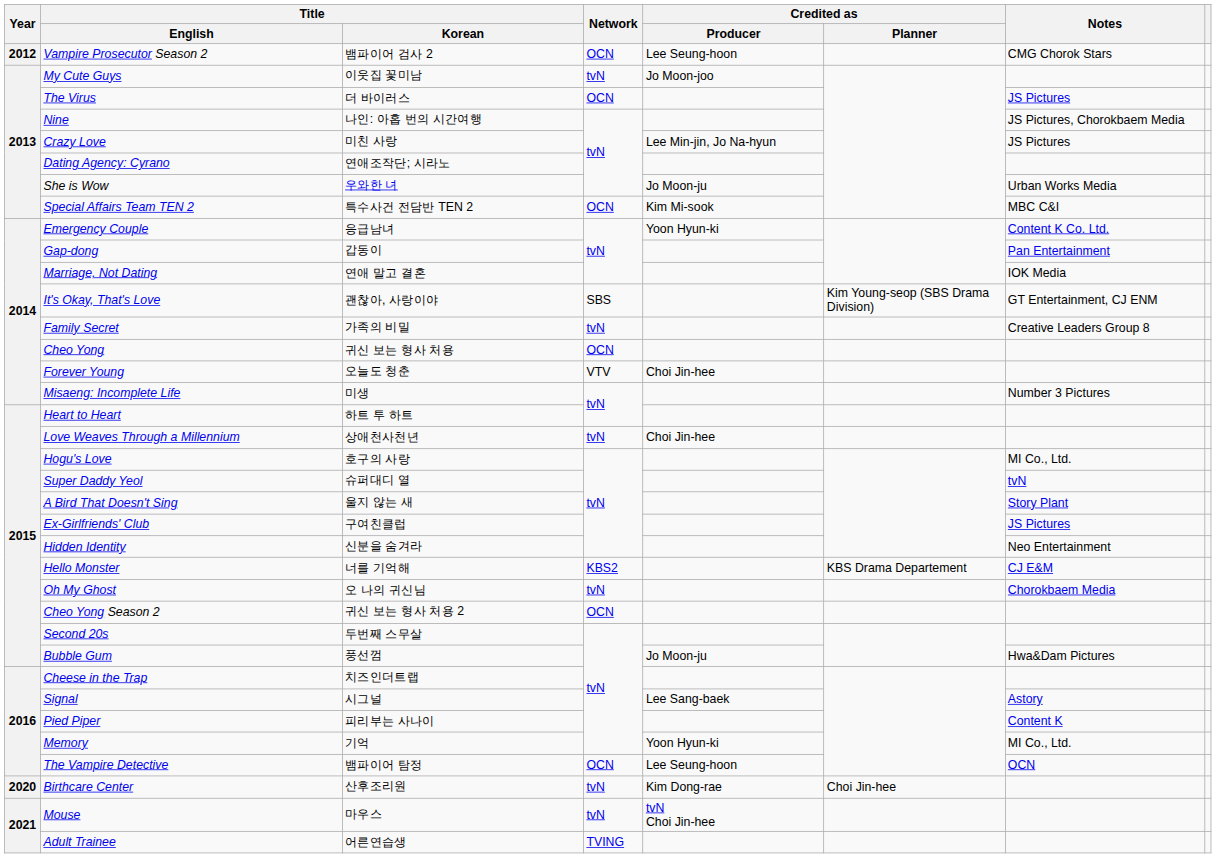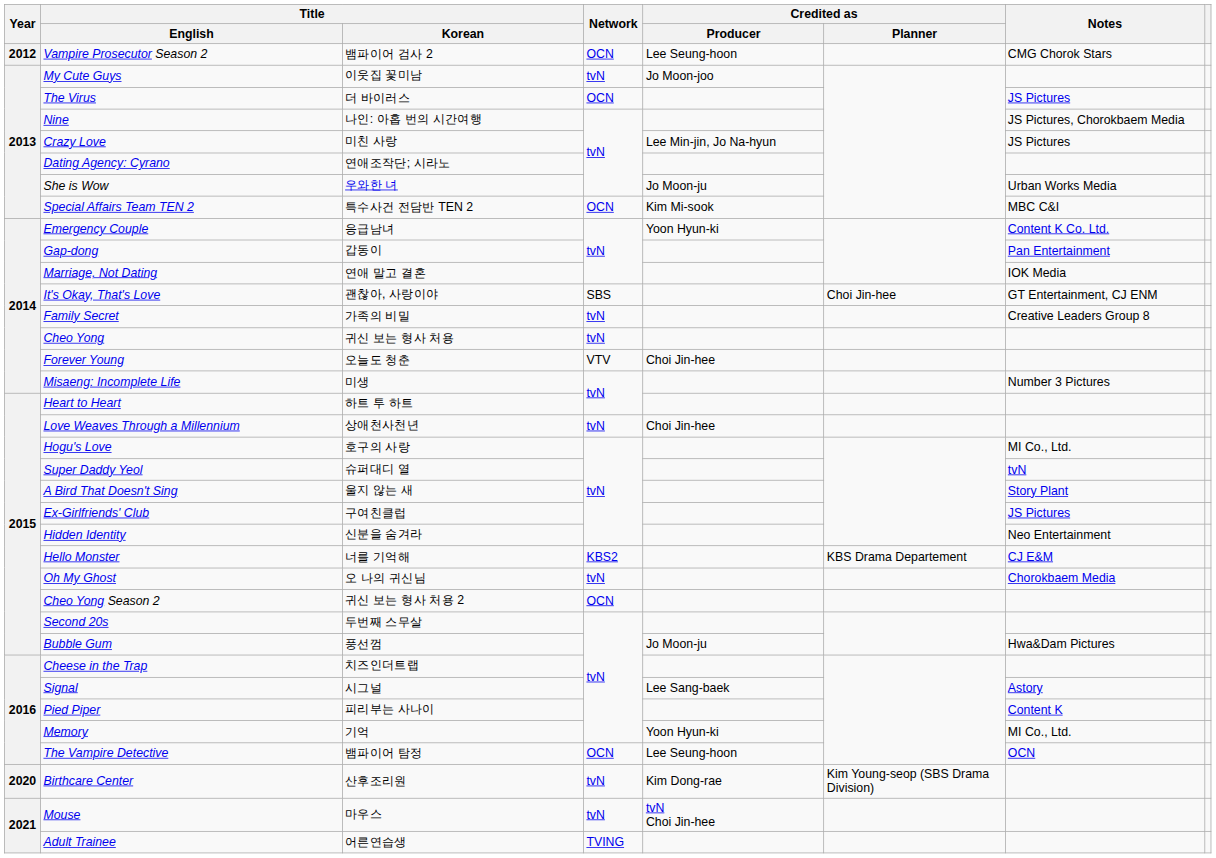 <table class="wikitable sortable plainrowheaders">
 <tr>
 <th rowspan="2">Year</th>
 <th colspan="2">Title</th>
 <th rowspan="2">Network</th>
 <th colspan="2">Credited as</th>
 <th rowspan="2">Notes</th>
 <th rowspan="2" class="unsortable"></th>
 </tr>
 <tr>
 <th width="25%">English</th>
 <th width="20%">Korean</th>
 <th width="15%">Producer</th>
 <th width="15%">Planner</th>
 </tr>
 <tr>
 <th scope="row">2012</th>
 <td><em><a href='#'>Vampire Prosecutor</a> Season 2</em></td>
 <td>뱀파이어 검사 2</td>
 <td><a href='#'>OCN</a></td>
 <td>Lee Seung-hoon</td>
 <td></td>
 <td>CMG Chorok Stars</td>
 <td></td>
 </tr>
 <tr>
 <th rowspan="7" scope="row">2013</th>
 <td><em><a href='#'>My Cute Guys</a></em></td>
 <td>이웃집 꽃미남</td>
 <td><a href='#'>tvN</a></td>
 <td>Jo Moon-joo</td>
 <td rowspan="7"></td>
 <td></td>
 <td></td>
 </tr>
 <tr>
 <td><em><a href='#'>The Virus</a></em></td>
 <td>더 바이러스</td>
 <td><a href='#'>OCN</a></td>
 <td></td>
 <td><a href='#'>JS Pictures</a></td>
 <td></td>
 </tr>
 <tr>
 <td><em><a href='#'>Nine</a></em></td>
 <td>나인: 아홉 번의 시간여행</td>
 <td rowspan="4"><a href='#'>tvN</a></td>
 <td></td>
 <td>JS Pictures, Chorokbaem Media</td>
 <td></td>
 </tr>
 <tr>
 <td><em><a href='#'>Crazy Love</a></em></td>
 <td>미친 사랑</td>
 <td>Lee Min-jin, Jo Na-hyun</td>
 <td>JS Pictures</td>
 <td></td>
 </tr>
 <tr>
 <td><em><a href='#'>Dating Agency: Cyrano</a></em></td>
 <td>연애조작단; 시라노</td>
 <td></td>
 <td></td>
 <td></td>
 </tr>
 <tr>
 <td><em>She is Wow</em></td>
 <td><a href='#'>우와한 녀</a></td>
 <td>Jo Moon-ju</td>
 <td>Urban Works Media</td>
 <td></td>
 </tr>
 <tr>
 <td><em><a href='#'>Special Affairs Team TEN 2</a></em></td>
 <td>특수사건 전담반 TEN 2</td>
 <td><a href='#'>OCN</a></td>
 <td>Kim Mi-sook</td>
 <td>MBC C&I</td>
 <td></td>
 </tr>
 <tr>
 <th rowspan="8" scope="row">2014</th>
 <td><em><a href='#'>Emergency Couple</a></em></td>
 <td>응급남녀</td>
 <td rowspan="3"><a href='#'>tvN</a></td>
 <td>Yoon Hyun-ki</td>
 <td rowspan="3"></td>
 <td><a href='#'>Content K Co. Ltd.</a></td>
 <td></td>
 </tr>
 <tr>
 <td><em><a href='#'>Gap-dong</a></em></td>
 <td>갑동이</td>
 <td></td>
 <td><a href='#'>Pan Entertainment</a></td>
 <td></td>
 </tr>
 <tr>
 <td><em><a href='#'>Marriage, Not Dating</a></em></td>
 <td>연애 말고 결혼</td>
 <td></td>
 <td>IOK Media</td>
 <td></td>
 </tr>
 <tr>
 <td><em><a href='#'>It's Okay, That's Love</a></em></td>
 <td>괜찮아, 사랑이야</td>
 <td>SBS</td>
 <td></td>
-<td>Kim Young-seop (SBS Drama Division)</td>
+<td>Choi Jin-hee<br></td>
 <td>GT Entertainment, CJ ENM</td>
 <td></td>
 </tr>
 <tr>
 <td><a href='#'><em>Family Secret</em></a></td>
 <td>가족의 비밀</td>
 <td><a href='#'>tvN</a></td>
 <td></td>
 <td></td>
 <td>Creative Leaders Group 8</td>
 <td></td>
 </tr>
 <tr>
 <td><em><a href='#'>Cheo Yong</a></em></td>
 <td>귀신 보는 형사 처용</td>
-<td><a href='#'>OCN</a></td>
+<td><a href='#'>tvN</a></td>
 <td></td>
 <td></td>
 <td></td>
 <td></td>
 </tr>
 <tr>
 <td><a href='#'><em>Forever Young</em></a></td>
 <td>오늘도 청춘</td>
 <td>VTV</td>
 <td>Choi Jin-hee</td>
 <td></td>
 <td></td>
 <td></td>
 </tr>
 <tr>
 <td><em><a href='#'>Misaeng: Incomplete Life</a></em></td>
 <td>미생</td>
 <td rowspan="2"><a href='#'>tvN</a></td>
 <td></td>
 <td></td>
 <td>Number 3 Pictures</td>
 <td></td>
 </tr>
 <tr>
 <th rowspan="12" scope="row">2015</th>
 <td><a href='#'><em>Heart to Heart</em></a></td>
 <td>하트 투 하트</td>
 <td></td>
 <td></td>
 <td></td>
 <td></td>
 </tr>
 <tr>
 <td><em><a href='#'>Love Weaves Through a Millennium</a></em></td>
 <td>상애천사천년</td>
 <td><a href='#'>tvN</a></td>
 <td>Choi Jin-hee</td>
 <td></td>
 <td></td>
 <td></td>
 </tr>
 <tr>
 <td><em><a href='#'>Hogu's Love</a></em></td>
 <td>호구의 사랑</td>
 <td rowspan="5"><a href='#'>tvN</a></td>
 <td></td>
 <td rowspan="5"></td>
 <td>MI Co., Ltd.</td>
 <td></td>
 </tr>
 <tr>
 <td><em><a href='#'>Super Daddy Yeol</a></em></td>
 <td>슈퍼대디 열</td>
 <td></td>
 <td><a href='#'>tvN</a></td>
 <td></td>
 </tr>
 <tr>
 <td><em><a href='#'>A Bird That Doesn't Sing</a></em></td>
 <td>울지 않는 새</td>
 <td></td>
 <td><a href='#'>Story Plant</a></td>
 <td></td>
 </tr>
 <tr>
 <td><em><a href='#'>Ex-Girlfriends' Club</a></em></td>
 <td>구여친클럽</td>
 <td></td>
 <td><a href='#'>JS Pictures</a></td>
 <td></td>
 </tr>
 <tr>
 <td><em><a href='#'>Hidden Identity</a></em></td>
 <td>신분을 숨겨라</td>
 <td></td>
 <td>Neo Entertainment</td>
 <td></td>
 </tr>
 <tr>
 <td><em><a href='#'>Hello Monster</a></em></td>
 <td>너를 기억해</td>
 <td><a href='#'>KBS2</a></td>
 <td></td>
 <td>KBS Drama Departement</td>
 <td><a href='#'>CJ E&M</a></td>
 <td></td>
 </tr>
 <tr>
 <td><a href='#'><em>Oh My Ghost</em></a></td>
 <td>오 나의 귀신님</td>
 <td><a href='#'>tvN</a></td>
 <td></td>
 <td></td>
 <td><a href='#'>Chorokbaem Media</a></td>
 <td></td>
 </tr>
 <tr>
 <td><em><a href='#'>Cheo Yong</a> Season 2</em></td>
 <td>귀신 보는 형사 처용 2</td>
 <td><a href='#'>OCN</a></td>
 <td></td>
 <td></td>
 <td></td>
 <td></td>
 </tr>
 <tr>
 <td><em><a href='#'>Second 20s</a></em></td>
 <td>두번째 스무살</td>
 <td rowspan="6"><a href='#'>tvN</a></td>
 <td></td>
 <td rowspan="2"></td>
 <td></td>
 <td></td>
 </tr>
 <tr>
 <td><em><a href='#'>Bubble Gum</a></em></td>
 <td>풍선껌</td>
 <td>Jo Moon-ju</td>
 <td>Hwa&Dam Pictures</td>
 <td></td>
 </tr>
 <tr>
 <th rowspan="5" scope="row">2016</th>
 <td><em><a href='#'>Cheese in the Trap</a></em></td>
 <td>치즈인더트랩</td>
 <td></td>
 <td rowspan="5"></td>
 <td></td>
 <td></td>
 </tr>
 <tr>
 <td><em><a href='#'>Signal</a></em></td>
 <td>시그널</td>
 <td>Lee Sang-baek</td>
 <td><a href='#'>Astory</a></td>
 <td></td>
 </tr>
 <tr>
 <td><em><a href='#'>Pied Piper</a></em></td>
 <td>피리부는 사나이</td>
 <td></td>
 <td><a href='#'>Content K</a></td>
 <td></td>
 </tr>
 <tr>
 <td><em><a href='#'>Memory</a></em></td>
 <td>기억</td>
 <td>Yoon Hyun-ki</td>
 <td>MI Co., Ltd.</td>
 <td></td>
 </tr>
 <tr>
 <td><em><a href='#'>The Vampire Detective</a></em></td>
 <td>뱀파이어 탐정</td>
 <td><a href='#'>OCN</a></td>
 <td>Lee Seung-hoon</td>
 <td><a href='#'>OCN</a></td>
 <td></td>
 </tr>
 <tr>
 <th scope="row">2020</th>
 <td><em><a href='#'>Birthcare Center</a></em></td>
 <td>산후조리원</td>
 <td><a href='#'>tvN</a></td>
 <td>Kim Dong-rae</td>
-<td>Choi Jin-hee<br></td>
+<td>Kim Young-seop (SBS Drama Division)</td>
 <td></td>
 <td></td>
 </tr>
 <tr>
 <th rowspan="2" scope="row">2021</th>
 <td><a href='#'><em>Mouse</em></a></td>
 <td>마우스</td>
 <td><a href='#'>tvN</a></td>
 <td><a href='#'>tvN</a><br>Choi Jin-hee</td>
 <td></td>
 <td></td>
 <td><br></td>
 </tr>
 <tr>
 <td><em><a href='#'>Adult Trainee</a></em></td>
 <td>어른연습생</td>
 <td><a href='#'>TVING</a></td>
 <td></td>
 <td></td>
 <td></td>
 <td></td>
 </tr>
 </table>
